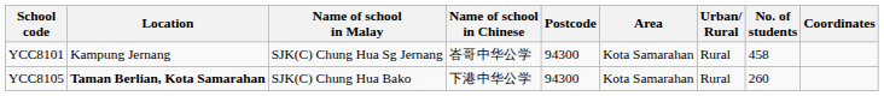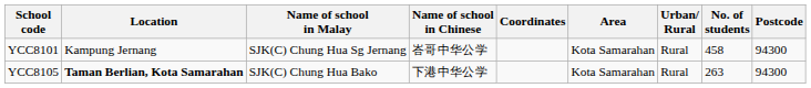 <table class="wikitable sortable">
 <tr>
 <th>School<br>code</th>
 <th>Location</th>
 <th>Name of school<br>in Malay</th>
 <th>Name of school<br>in Chinese</th>
-<th>Postcode</th>
+<th>Coordinates</th>
 <th>Area</th>
 <th>Urban/<br>Rural</th>
 <th>No. of<br>students</th>
-<th>Coordinates</th>
+<th>Postcode</th>
 </tr>
 <tr>
 <td>YCC8101</td>
 <td>Kampung Jernang</td>
 <td>SJK(C) Chung Hua Sg Jernang</td>
 <td>峇哥中华公学</td>
-<td>94300</td>
+<td></td>
 <td>Kota Samarahan</td>
 <td>Rural</td>
 <td>458</td>
-<td></td>
+<td>94300</td>
 </tr>
 <tr>
 <td>YCC8105</td>
 <td><strong>Taman Berlian, Kota Samarahan</strong></td>
 <td>SJK(C) Chung Hua Bako</td>
 <td>下港中华公学</td>
-<td>94300</td>
+<td></td>
 <td>Kota Samarahan</td>
 <td>Rural</td>
-<td>260</td>
-<td></td>
+<td>263</td>
+<td>94300</td>
 </tr>
 </table>
